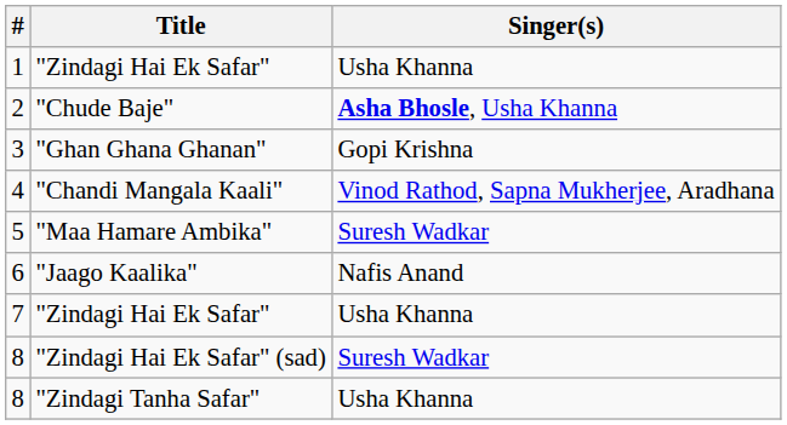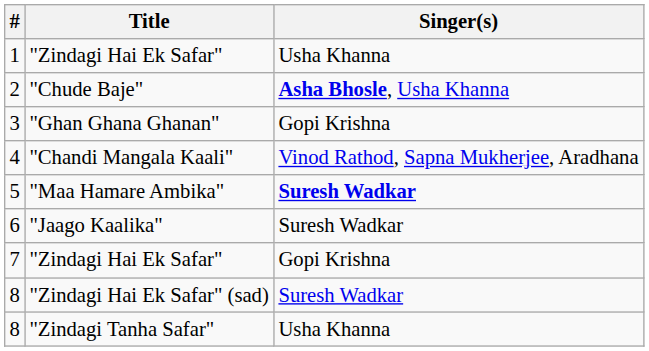 <table class="wikitable" style="font-size:95%;">
 <tr>
 <th>#</th>
 <th>Title</th>
 <th>Singer(s)</th>
 </tr>
 <tr>
 <td>1</td>
 <td>"Zindagi Hai Ek Safar"</td>
 <td>Usha Khanna</td>
 </tr>
 <tr>
 <td>2</td>
 <td>"Chude Baje"</td>
 <td><strong><a href='#'>Asha Bhosle</a></strong>, <a href='#'>Usha Khanna</a></td>
 </tr>
 <tr>
 <td>3</td>
 <td>"Ghan Ghana Ghanan"</td>
 <td>Gopi Krishna</td>
 </tr>
 <tr>
 <td>4</td>
 <td>"Chandi Mangala Kaali"</td>
 <td><a href='#'>Vinod Rathod</a>, <a href='#'>Sapna Mukherjee</a>, Aradhana</td>
 </tr>
 <tr>
 <td>5</td>
 <td>"Maa Hamare Ambika"</td>
-<td><a href='#'>Suresh Wadkar</a></td>
+<td><strong><a href='#'>Suresh Wadkar</a></strong></td>
 </tr>
 <tr>
 <td>6</td>
 <td>"Jaago Kaalika"</td>
-<td>Nafis Anand</td>
+<td>Suresh Wadkar</td>
 </tr>
 <tr>
 <td>7</td>
 <td>"Zindagi Hai Ek Safar"</td>
-<td>Usha Khanna</td>
+<td>Gopi Krishna</td>
 </tr>
 <tr>
 <td>8</td>
 <td>"Zindagi Hai Ek Safar" (sad)</td>
 <td><a href='#'>Suresh Wadkar</a></td>
 </tr>
 <tr>
 <td>8</td>
 <td>"Zindagi Tanha Safar"</td>
 <td>Usha Khanna</td>
 </tr>
 </table>
